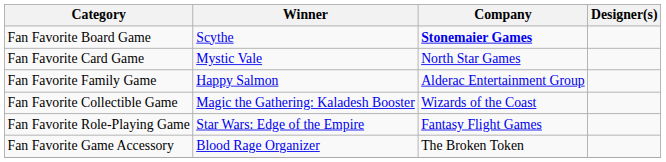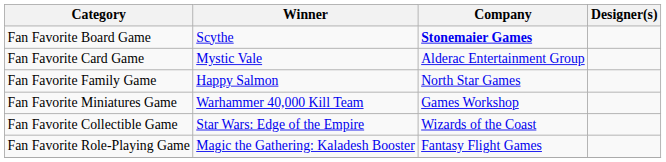 <table class="wikitable">
 <tr>
 <th>Category</th>
 <th>Winner</th>
 <th>Company</th>
 <th>Designer(s)</th>
 </tr>
 <tr>
 <td>Fan Favorite Board Game</td>
 <td><a href='#'>Scythe</a></td>
 <td><strong><a href='#'>Stonemaier Games</a></strong></td>
 <td></td>
 </tr>
 <tr>
 <td>Fan Favorite Card Game</td>
 <td><a href='#'>Mystic Vale</a></td>
-<td><a href='#'>North Star Games</a></td>
+<td><a href='#'>Alderac Entertainment Group</a></td>
 <td></td>
 </tr>
 <tr>
 <td>Fan Favorite Family Game</td>
 <td><a href='#'>Happy Salmon</a></td>
-<td><a href='#'>Alderac Entertainment Group</a></td>
+<td><a href='#'>North Star Games</a></td>
+<td></td>
+</tr>
+<tr>
+<td>Fan Favorite Miniatures Game</td>
+<td><a href='#'>Warhammer 40,000 Kill Team</a></td>
+<td><a href='#'>Games Workshop</a></td>
 <td></td>
 </tr>
 <tr>
 <td>Fan Favorite Collectible Game</td>
-<td><a href='#'>Magic the Gathering: Kaladesh Booster</a></td>
+<td><a href='#'>Star Wars: Edge of the Empire</a></td>
 <td><a href='#'>Wizards of the Coast</a></td>
 <td></td>
 </tr>
 <tr>
 <td>Fan Favorite Role-Playing  Game</td>
-<td><a href='#'>Star Wars: Edge of the Empire</a></td>
+<td><a href='#'>Magic the Gathering: Kaladesh Booster</a></td>
 <td><a href='#'>Fantasy Flight Games</a></td>
-<td></td>
-</tr>
-<tr>
-<td>Fan Favorite Game Accessory</td>
-<td><a href='#'>Blood Rage Organizer</a></td>
-<td>The Broken Token</td>
 <td></td>
 </tr>
 <tr>
 </tr>
 </table>
